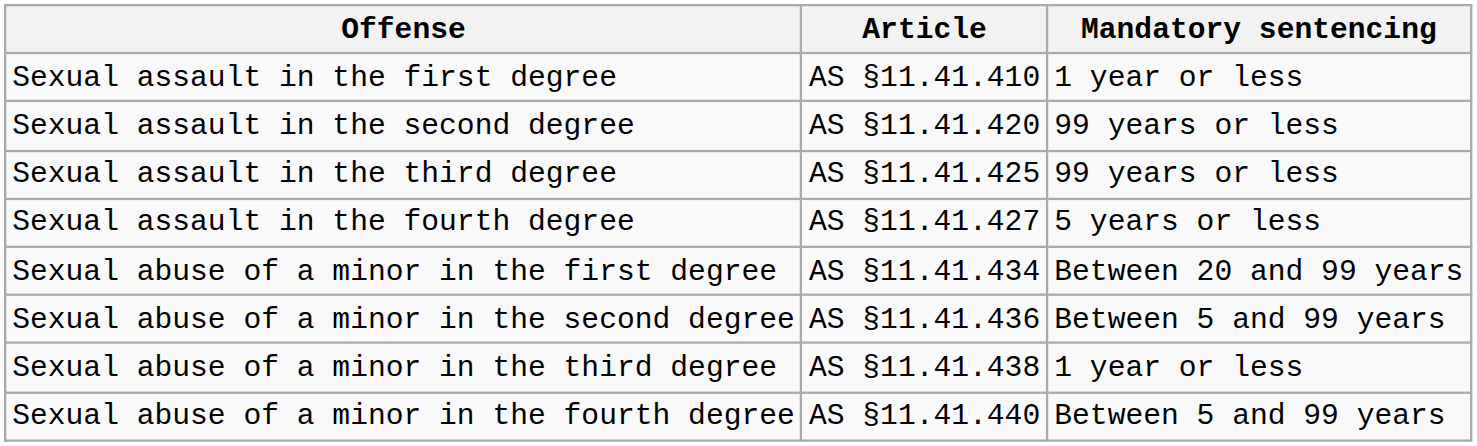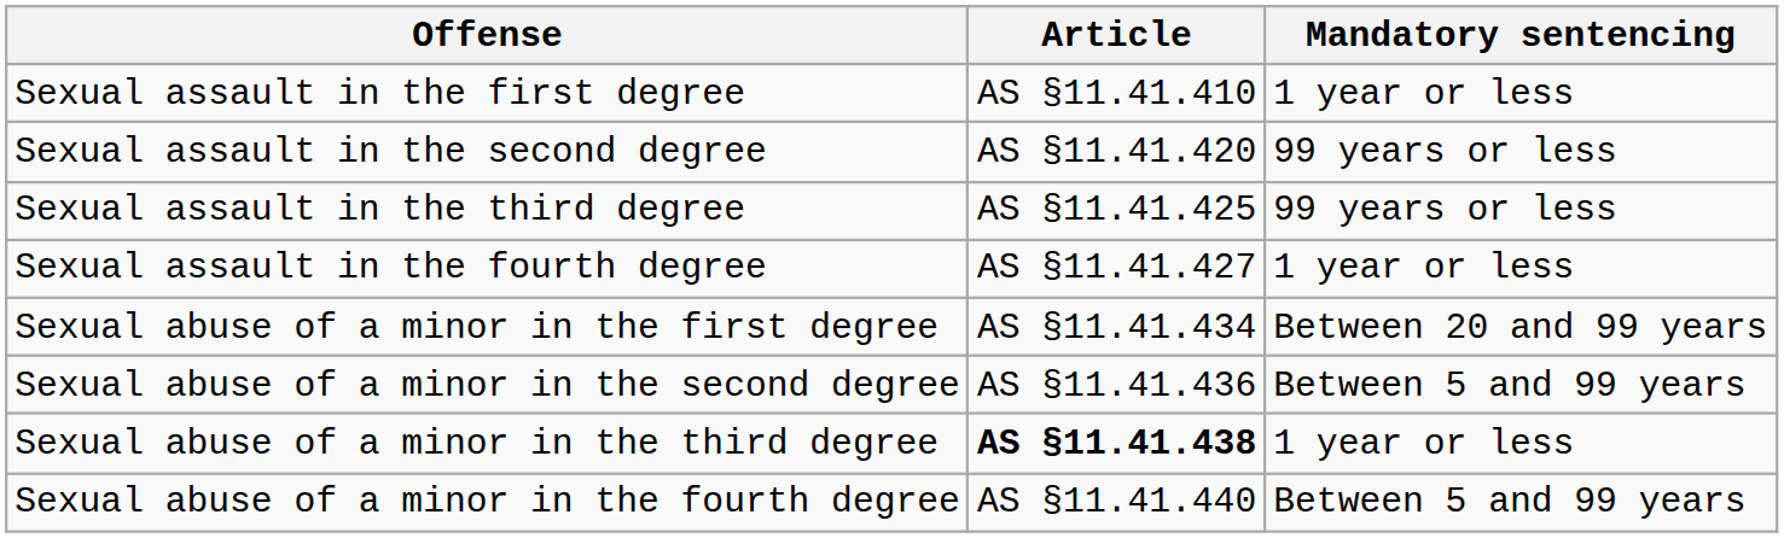 <table class="wikitable">
 <tr>
 <th>Offense</th>
 <th>Article</th>
 <th>Mandatory sentencing</th>
 </tr>
 <tr>
 <td>Sexual assault in the first degree</td>
 <td>AS §11.41.410</td>
 <td>1 year or less</td>
 </tr>
 <tr>
 <td>Sexual assault in the second degree</td>
 <td>AS §11.41.420</td>
 <td>99 years or less</td>
 </tr>
 <tr>
 <td>Sexual assault in the third degree</td>
 <td>AS §11.41.425</td>
 <td>99 years or less</td>
 </tr>
 <tr>
 <td>Sexual assault in the fourth degree</td>
 <td>AS §11.41.427</td>
-<td>5 years or less</td>
+<td>1 year or less</td>
 </tr>
 <tr>
 <td>Sexual abuse of a minor in the first degree</td>
 <td>AS §11.41.434</td>
 <td>Between 20 and 99 years</td>
 </tr>
 <tr>
 <td>Sexual abuse of a minor in the second degree</td>
 <td>AS §11.41.436</td>
 <td>Between 5 and 99 years</td>
 </tr>
 <tr>
 <td>Sexual abuse of a minor in the third degree</td>
-<td>AS §11.41.438</td>
+<td><strong>AS §11.41.438</strong></td>
 <td>1 year or less</td>
 </tr>
 <tr>
 <td>Sexual abuse of a minor in the fourth degree</td>
 <td>AS §11.41.440</td>
 <td>Between 5 and 99 years</td>
 </tr>
 </table>
